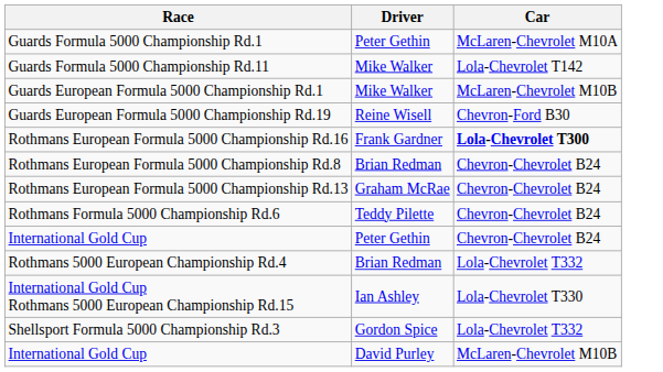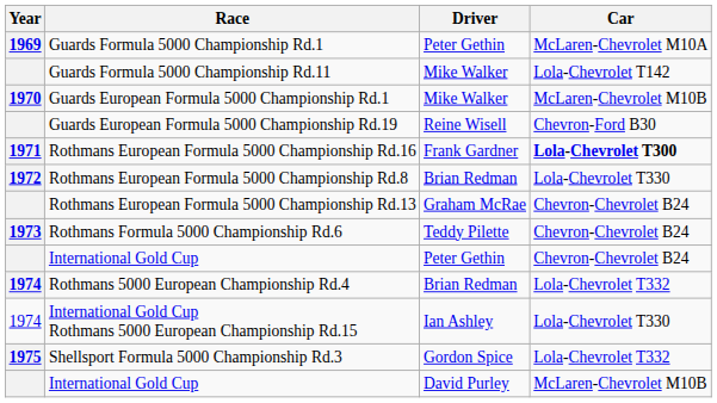 <table class="wikitable" style="font-size: 95%;">
 <tr>
+<th>Year</th>
 <th>Race</th>
 <th>Driver</th>
 <th>Car</th>
 </tr>
 <tr>
+<th><a href='#'>1969</a></th>
 <td>Guards Formula 5000 Championship Rd.1</td>
 <td><a href='#'>Peter Gethin</a></td>
 <td><a href='#'>McLaren</a>-<a href='#'>Chevrolet</a> M10A</td>
 </tr>
 <tr>
+<th></th>
 <td>Guards Formula 5000 Championship Rd.11</td>
 <td><a href='#'>Mike Walker</a></td>
 <td><a href='#'>Lola</a>-<a href='#'>Chevrolet</a> T142</td>
 </tr>
 <tr>
+<th><a href='#'>1970</a></th>
 <td>Guards European Formula 5000 Championship Rd.1</td>
 <td><a href='#'>Mike Walker</a></td>
 <td><a href='#'>McLaren</a>-<a href='#'>Chevrolet</a> M10B</td>
 </tr>
 <tr>
+<th></th>
 <td>Guards European Formula 5000 Championship Rd.19</td>
 <td><a href='#'>Reine Wisell</a></td>
 <td><a href='#'>Chevron</a>-<a href='#'>Ford</a> B30</td>
 </tr>
 <tr>
+<th><a href='#'>1971</a></th>
 <td>Rothmans European Formula 5000 Championship Rd.16</td>
 <td><a href='#'>Frank Gardner</a></td>
 <td><strong><a href='#'>Lola</a>-<a href='#'>Chevrolet</a> T300</strong></td>
 </tr>
 <tr>
+<th><a href='#'>1972</a></th>
 <td>Rothmans European Formula 5000 Championship Rd.8</td>
 <td><a href='#'>Brian Redman</a></td>
-<td><a href='#'>Chevron</a>-<a href='#'>Chevrolet</a> B24</td>
+<td><a href='#'>Lola</a>-<a href='#'>Chevrolet</a> T330</td>
 </tr>
 <tr>
+<th></th>
 <td>Rothmans European Formula 5000 Championship Rd.13</td>
 <td><a href='#'>Graham McRae</a></td>
 <td><a href='#'>Chevron</a>-<a href='#'>Chevrolet</a> B24</td>
 </tr>
 <tr>
+<th><a href='#'>1973</a></th>
 <td>Rothmans Formula 5000 Championship Rd.6</td>
 <td><a href='#'>Teddy Pilette</a></td>
 <td><a href='#'>Chevron</a>-<a href='#'>Chevrolet</a> B24</td>
 </tr>
 <tr>
+<th></th>
 <td><a href='#'>International Gold Cup</a></td>
 <td><a href='#'>Peter Gethin</a></td>
 <td><a href='#'>Chevron</a>-<a href='#'>Chevrolet</a> B24</td>
 </tr>
 <tr>
+<th><a href='#'>1974</a></th>
 <td>Rothmans 5000 European Championship Rd.4</td>
 <td><a href='#'>Brian Redman</a></td>
 <td><a href='#'>Lola</a>-<a href='#'>Chevrolet</a> <a href='#'>T332</a></td>
 </tr>
 <tr>
+<td><a href='#'>1974</a></td>
 <td><a href='#'>International Gold Cup</a> <br> Rothmans 5000 European Championship Rd.15</td>
 <td><a href='#'>Ian Ashley</a></td>
 <td><a href='#'>Lola</a>-<a href='#'>Chevrolet</a> T330</td>
 </tr>
 <tr>
+<th><a href='#'>1975</a></th>
 <td>Shellsport Formula 5000 Championship Rd.3</td>
 <td><a href='#'>Gordon Spice</a></td>
 <td><a href='#'>Lola</a>-<a href='#'>Chevrolet</a> <a href='#'>T332</a></td>
 </tr>
 <tr>
+<th></th>
 <td><a href='#'>International Gold Cup</a></td>
 <td><a href='#'>David Purley</a></td>
 <td><a href='#'>McLaren</a>-<a href='#'>Chevrolet</a> M10B</td>
 </tr>
 </table>
